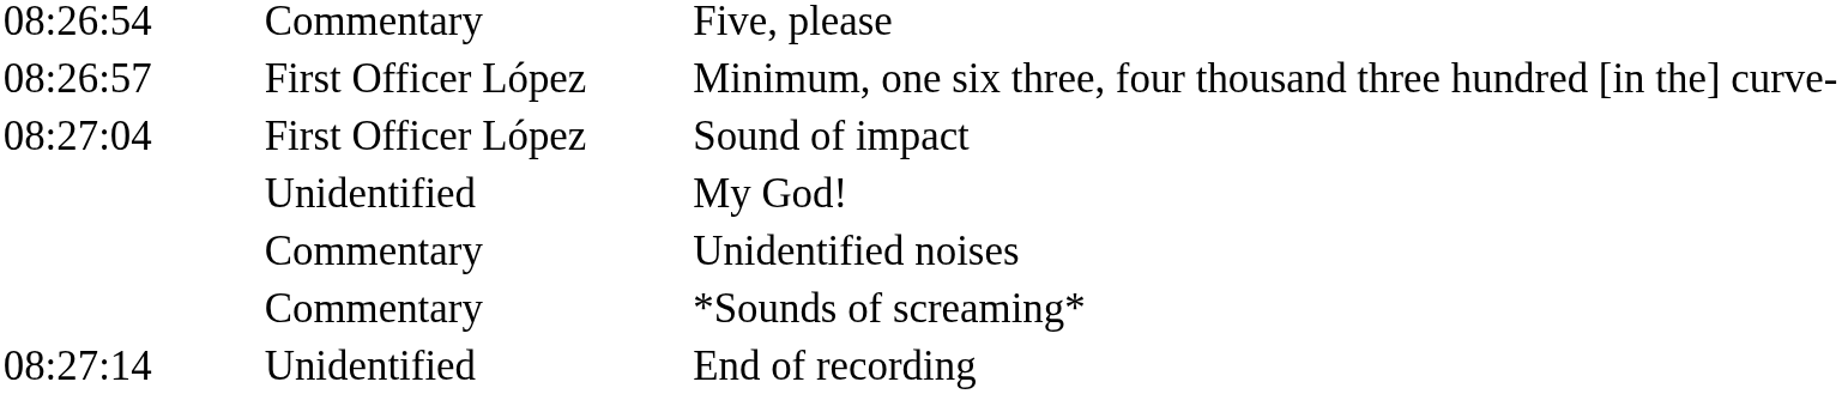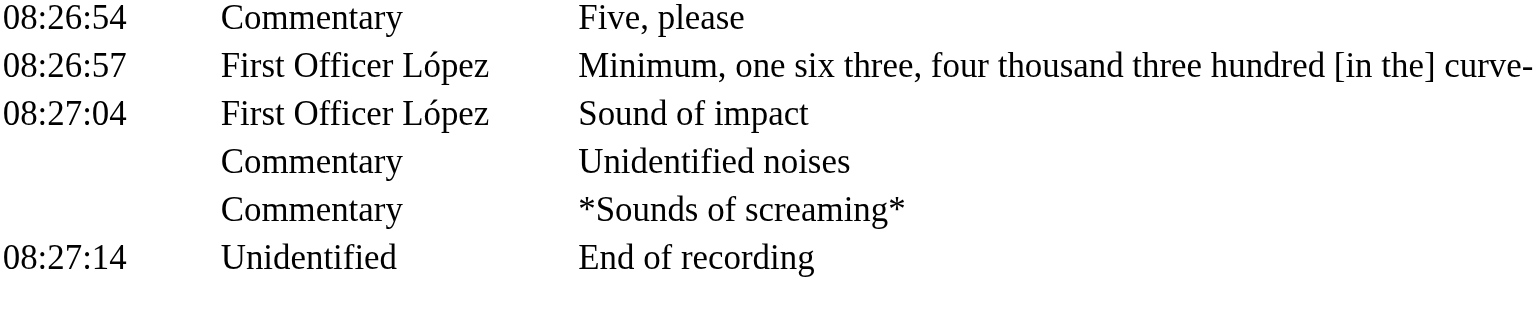 <table align="center" style="border:none;" cellpadding="1">
 <tr>
 <th style="width:6.0em;"></th>
 <th style="width:10.0em;"></th>
 <th style="width:37.0em;"></th>
 </tr>
 <tr style="vertical-align:top;">
 <td>08:26:54</td>
 <td>Commentary</td>
 <td>Five, please</td>
 </tr>
 <tr style="vertical-align:top;">
 <td>08:26:57</td>
 <td>First Officer López</td>
 <td>Minimum, one six three, four thousand three hundred [in the] curve-</td>
 </tr>
 <tr style="vertical-align:top;">
 <td>08:27:04</td>
 <td>First Officer López</td>
 <td>Sound of impact</td>
 </tr>
 <tr style="vertical-align:top;">
 <td></td>
-<td>Unidentified</td>
-<td>My God!</td>
-</tr>
-<tr style="vertical-align:top;">
-<td></td>
 <td>Commentary</td>
 <td>Unidentified noises</td>
 </tr>
 <tr style="vertical-align:top;">
 <td></td>
 <td>Commentary</td>
 <td>*Sounds of screaming*</td>
 </tr>
 <tr style="vertical-align:top;">
 <td>08:27:14</td>
 <td>Unidentified</td>
 <td>End of recording</td>
 </tr>
 </table>
